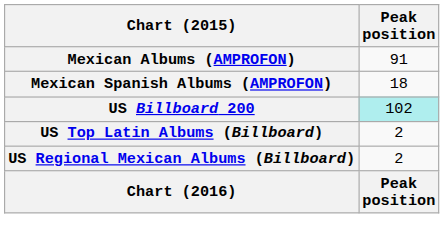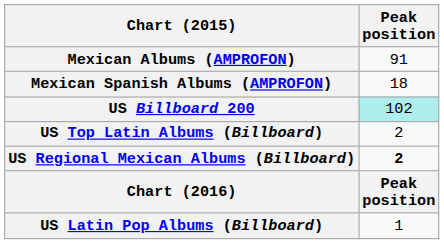 <table class="wikitable sortable plainrowheaders">
 <tr>
 <th>Chart (2015)</th>
 <th>Peak<br>position</th>
 </tr>
 <tr>
 <th scope="row">Mexican Albums (<a href='#'>AMPROFON</a>)</th>
 <td style="text-align:center;">91</td>
 </tr>
 <tr>
 <th scope="row">Mexican Spanish Albums (<a href='#'>AMPROFON</a>)</th>
 <td style="text-align:center;">18</td>
 </tr>
 <tr>
 <th scope=row>US <a href='#'><em>Billboard</em> 200</a></th>
 <td style="background: paleturquoise; text-align:center;">102</td>
 </tr>
 <tr>
 <th scope=row>US <a href='#'>Top Latin Albums</a> (<em>Billboard</em>)</th>
 <td style="text-align:center;">2</td>
 </tr>
 <tr>
 <th scope=row>US <a href='#'>Regional Mexican Albums</a> (<em>Billboard</em>)</th>
-<td style="text-align:center;">2</td>
+<td style="text-align:center;"><strong>2</strong></td>
 </tr>
 <tr>
 <th>Chart (2016)</th>
 <th>Peak<br>position</th>
 </tr>
+<tr>
+<th scope=row>US <a href='#'>Latin Pop Albums</a> (<em>Billboard</em>)</th>
+<td style="text-align:center;">1</td>
+</tr>
 </table>
